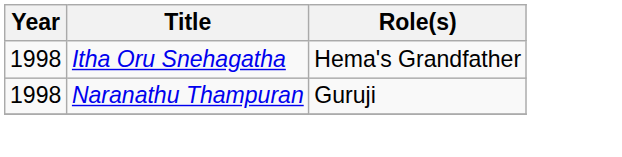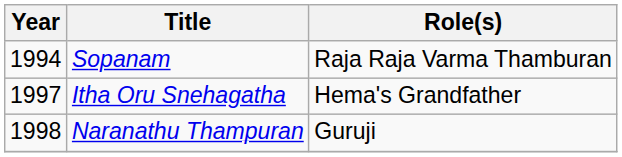 <table class="wikitable sortable">
 <tr>
 <th>Year</th>
 <th>Title</th>
 <th>Role(s)</th>
 </tr>
 <tr>
-<td>1998</td>
+<td>1994</td>
+<td><em><a href='#'>Sopanam</a></em></td>
+<td>Raja Raja Varma Thamburan</td>
+</tr>
+<tr>
+<td>1997</td>
 <td><em><a href='#'>Itha Oru Snehagatha</a></em></td>
 <td>Hema's Grandfather</td>
 </tr>
 <tr>
 <td>1998</td>
 <td><em><a href='#'>Naranathu Thampuran</a></em></td>
 <td>Guruji</td>
 </tr>
 <tr>
 </tr>
 </table>
